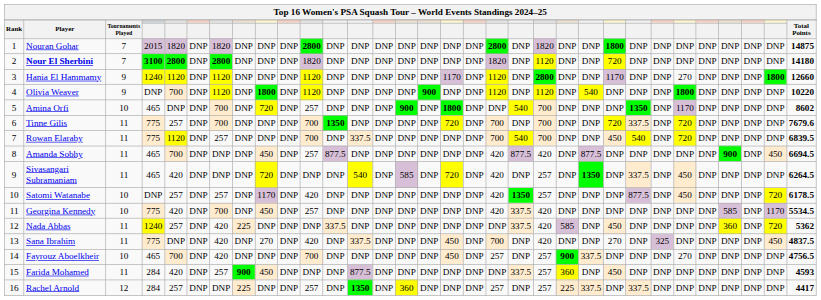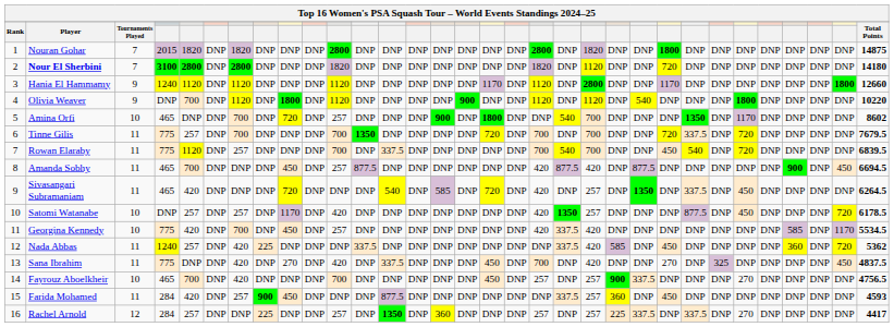 <table class="wikitable sortable" style="font-size: 88%">
 <tr>
 <th colspan=32 align="center">Top 16 Women's PSA Squash Tour – World Events Standings 2024–25</th>
 </tr>
 <tr>
 </tr>
 <tr style="font-size:8pt;font-weight:bold">
 <th rowspan=2 align="center">Rank</th>
 <th rowspan=2 align="center">Player</th>
 <th rowspan=2 align="center"><small>Tournaments<br>Played</small></th>
 <th style="background:#ccd4d7;"><small></small></th>
 <th style="background:#E5E4E2;"><small></small></th>
 <th style="background:#f9d2c4;"><small></small></th>
 <th style="background:#E5E4E2;"><small></small></th>
 <th style="background:#ede1d4;"><small></small></th>
 <th style="background:#fff7cc;"><small></small></th>
 <th style="background:#f9d2c4;"><small></small></th>
 <th style="background:#E5E4E2;"><small></small></th>
 <th style="background:#f2f2f2;"><small></small></th>
 <th style="background:#f2f2f2;"><small></small></th>
 <th style="background:#f9d2c4;"><small></small></th>
 <th style="background:#ede1d4;"><small></small></th>
 <th style="background:#ede1d4;"><small></small></th>
 <th style="background:#fff7cc;"><small></small></th>
 <th style="background:#f9d2c4;"><small></small></th>
 <th style="background:#E5E4E2;"><small></small></th>
 <th style="background:#f2f2f2;"><small></small></th>
 <th style="background:#E5E4E2;"><small></small></th>
 <th style="background:#ede1d4;"><small></small></th>
 <th style="background:#f2f2f2;"><small></small></th>
 <th style="background:#fff7cc;"><small></small></th>
 <th style="background:#f2f2f2;"><small></small></th>
 <th style="background:#f9d2c4;"><small></small></th>
 <th style="background:#fff7cc;"><small></small></th>
 <th style="background:#f9d2c4;"><small></small></th>
 <th style="background:#ede1d4;"><small></small></th>
 <th style="background:#f9d2c4;"><small></small></th>
 <th style="background:#fff7cc;"><small></small></th>
 <th rowspan=2 align="center">Total<br>Points</th>
 </tr>
 <tr>
 <th data-sort-type=number> </th>
 <th data-sort-type=number></th>
 <th data-sort-type=number></th>
 <th data-sort-type=number></th>
 <th data-sort-type=number></th>
 <th data-sort-type=number></th>
 <th data-sort-type=number></th>
 <th data-sort-type=number></th>
 <th data-sort-type=number></th>
 <th data-sort-type=number></th>
 <th data-sort-type=number></th>
 <th data-sort-type=number></th>
 <th data-sort-type=number></th>
 <th data-sort-type=number></th>
 <th data-sort-type=number></th>
 <th data-sort-type=number></th>
 <th data-sort-type=number></th>
 <th data-sort-type=number></th>
 <th data-sort-type=number></th>
 <th data-sort-type=number></th>
 <th data-sort-type=number></th>
 <th data-sort-type=number></th>
 <th data-sort-type=number></th>
 <th data-sort-type=number></th>
 <th data-sort-type=number></th>
 <th data-sort-type=number></th>
 <th data-sort-type=number></th>
 <th data-sort-type=number></th>
 </tr>
 <tr>
 <td align=center>1</td>
 <td> <a href='#'>Nouran Gohar</a></td>
 <td align=center>7</td>
 <td align=center style="background:#D8BFD8">2015</td>
 <td align=center style="background:#D8BFD8">1820</td>
 <td align=center>DNP</td>
 <td align=center style="background:#D8BFD8">1820</td>
 <td align=center>DNP</td>
 <td align=center>DNP</td>
 <td align=center>DNP</td>
 <td align=center style="background:#00ff00"><strong>2800</strong></td>
 <td align=center>DNP</td>
 <td align=center>DNP</td>
 <td align=center>DNP</td>
 <td align=center>DNP</td>
 <td align=center>DNP</td>
 <td align=center>DNP</td>
 <td align=center>DNP</td>
 <td align=center style="background:#00ff00"><strong>2800</strong></td>
 <td align=center>DNP</td>
 <td align=center style="background:#D8BFD8">1820</td>
 <td align=center>DNP</td>
 <td align=center>DNP</td>
 <td align=center style="background:#00ff00"><strong>1800</strong></td>
 <td align=center>DNP</td>
 <td align=center>DNP</td>
 <td align=center>DNP</td>
 <td align=center>DNP</td>
 <td align=center>DNP</td>
 <td align=center>DNP</td>
 <td align=center>DNP</td>
 <td align=right><strong>14875</strong></td>
 </tr>
 <tr>
 <td align=center>2</td>
 <td> <strong><a href='#'>Nour El Sherbini</a></strong></td>
 <td align=center>7</td>
 <td align=center style="background:#00ff00"><strong>3100</strong></td>
 <td align=center style="background:#00ff00"><strong>2800</strong></td>
 <td align=center>DNP</td>
 <td align=center style="background:#00ff00"><strong>2800</strong></td>
 <td align=center>DNP</td>
 <td align=center>DNP</td>
 <td align=center>DNP</td>
 <td align=center style="background:#D8BFD8">1820</td>
 <td align=center>DNP</td>
 <td align=center>DNP</td>
 <td align=center>DNP</td>
 <td align=center>DNP</td>
 <td align=center>DNP</td>
 <td align=center>DNP</td>
 <td align=center>DNP</td>
 <td align=center style="background:#D8BFD8">1820</td>
 <td align=center>DNP</td>
 <td align=center style="background:#ffff00">1120</td>
 <td align=center>DNP</td>
 <td align=center>DNP</td>
 <td align=center style="background:#ffff00">720</td>
 <td align=center>DNP</td>
 <td align=center>DNP</td>
 <td align=center>DNP</td>
 <td align=center>DNP</td>
 <td align=center>DNP</td>
 <td align=center>DNP</td>
 <td align=center>DNP</td>
 <td align=right><strong>14180</strong></td>
 </tr>
 <tr>
 <td align=center>3</td>
 <td> <a href='#'>Hania El Hammamy</a></td>
 <td align=center>9</td>
 <td align=center style="background:#ffff00">1240</td>
 <td align=center style="background:#ffff00">1120</td>
 <td align=center>DNP</td>
 <td align=center style="background:#ffff00">1120</td>
 <td align=center>DNP</td>
 <td align=center>DNP</td>
 <td align=center>DNP</td>
 <td align=center style="background:#ffff00">1120</td>
 <td align=center>DNP</td>
 <td align=center>DNP</td>
 <td align=center>DNP</td>
 <td align=center>DNP</td>
 <td align=center>DNP</td>
 <td align=center style="background:#D8BFD8">1170</td>
 <td align=center>DNP</td>
 <td align=center style="background:#ffff00">1120</td>
 <td align=center>DNP</td>
 <td align=center style="background:#00ff00"><strong>2800</strong></td>
 <td align=center>DNP</td>
 <td align=center>DNP</td>
 <td align=center style="background:#D8BFD8">1170</td>
 <td align=center>DNP</td>
 <td align=center>DNP</td>
-<td align=center>270</td>
+<td align=center>DNP</td>
 <td align=center>DNP</td>
 <td align=center>DNP</td>
 <td align=center>DNP</td>
 <td align=center style="background:#00ff00"><strong>1800</strong></td>
 <td align=right><strong>12660</strong></td>
 </tr>
 <tr>
 <td align=center>4</td>
 <td> <a href='#'>Olivia Weaver</a></td>
 <td align=center>9</td>
 <td align=center>DNP</td>
 <td align=center style="background:#ffebcd">700</td>
 <td align=center>DNP</td>
 <td align=center style="background:#ffff00">1120</td>
 <td align=center>DNP</td>
 <td align=center style="background:#00ff00"><strong>1800</strong></td>
 <td align=center>DNP</td>
 <td align=center style="background:#ffff00">1120</td>
 <td align=center>DNP</td>
 <td align=center>DNP</td>
 <td align=center>DNP</td>
 <td align=center>DNP</td>
 <td align=center style="background:#00ff00"><strong>900</strong></td>
 <td align=center>DNP</td>
 <td align=center>DNP</td>
 <td align=center style="background:#ffff00">1120</td>
 <td align=center>DNP</td>
 <td align=center style="background:#ffff00">1120</td>
 <td align=center>DNP</td>
 <td align=center style="background:#ffff00">540</td>
 <td align=center>DNP</td>
 <td align=center>DNP</td>
 <td align=center>DNP</td>
 <td align=center style="background:#00ff00"><strong>1800</strong></td>
 <td align=center>DNP</td>
 <td align=center>DNP</td>
 <td align=center>DNP</td>
 <td align=center>DNP</td>
 <td align=right><strong>10220</strong></td>
 </tr>
 <tr>
 <td align=center>5</td>
 <td> <a href='#'>Amina Orfi</a></td>
 <td align=center>10</td>
 <td align=center>465</td>
 <td align=center>DNP</td>
 <td align=center>DNP</td>
 <td align=center style="background:#ffebcd">700</td>
 <td align=center>DNP</td>
 <td align=center style="background:#ffff00">720</td>
 <td align=center>DNP</td>
 <td align=center>257</td>
 <td align=center>DNP</td>
 <td align=center>DNP</td>
 <td align=center>DNP</td>
 <td align=center style="background:#00ff00"><strong>900</strong></td>
 <td align=center>DNP</td>
 <td align=center style="background:#00ff00"><strong>1800</strong></td>
 <td align=center>DNP</td>
 <td align=center>DNP</td>
 <td align=center style="background:#ffff00">540</td>
 <td align=center style="background:#ffebcd">700</td>
 <td align=center>DNP</td>
 <td align=center>DNP</td>
 <td align=center>DNP</td>
 <td align=center style="background:#00ff00"><strong>1350</strong></td>
 <td align=center>DNP</td>
 <td align=center style="background:#D8BFD8">1170</td>
 <td align=center>DNP</td>
 <td align=center>DNP</td>
 <td align=center>DNP</td>
 <td align=center>DNP</td>
 <td align=right><strong>8602</strong></td>
 </tr>
 <tr>
 <td align=center>6</td>
 <td> <a href='#'>Tinne Gilis</a></td>
 <td align=center>11</td>
 <td align=center style="background:#ffebcd">775</td>
 <td align=center>257</td>
 <td align=center>DNP</td>
 <td align=center style="background:#ffebcd">700</td>
 <td align=center>DNP</td>
 <td align=center>DNP</td>
 <td align=center>DNP</td>
 <td align=center style="background:#ffebcd">700</td>
 <td align=center style="background:#00ff00"><strong>1350</strong></td>
 <td align=center>DNP</td>
 <td align=center>DNP</td>
 <td align=center>DNP</td>
 <td align=center>DNP</td>
 <td align=center style="background:#ffff00">720</td>
 <td align=center>DNP</td>
 <td align=center style="background:#ffebcd">700</td>
 <td align=center>DNP</td>
 <td align=center style="background:#ffebcd">700</td>
 <td align=center>DNP</td>
 <td align=center>DNP</td>
 <td align=center style="background:#ffff00">720</td>
 <td align=center style="background:#ffebcd">337.5</td>
 <td align=center>DNP</td>
 <td align=center style="background:#ffff00">720</td>
 <td align=center>DNP</td>
 <td align=center>DNP</td>
 <td align=center>DNP</td>
 <td align=center>DNP</td>
-<td align=right><strong>7679.6</strong></td>
+<td align=right><strong>7679.5</strong></td>
 </tr>
 <tr>
 <td align=center>7</td>
 <td> <a href='#'>Rowan Elaraby</a></td>
 <td align=center>11</td>
 <td align=center style="background:#ffebcd">775</td>
 <td align=center style="background:#ffff00">1120</td>
 <td align=center>DNP</td>
 <td align=center>257</td>
 <td align=center>DNP</td>
 <td align=center>DNP</td>
 <td align=center>DNP</td>
 <td align=center style="background:#ffebcd">700</td>
 <td align=center>DNP</td>
 <td align=center style="background:#ffebcd">337.5</td>
 <td align=center>DNP</td>
 <td align=center>DNP</td>
 <td align=center>DNP</td>
 <td align=center>DNP</td>
 <td align=center>DNP</td>
 <td align=center style="background:#ffebcd">700</td>
 <td align=center style="background:#ffff00">540</td>
 <td align=center style="background:#ffebcd">700</td>
 <td align=center>DNP</td>
 <td align=center>DNP</td>
 <td align=center style="background:#ffebcd">450</td>
 <td align=center style="background:#ffff00">540</td>
 <td align=center>DNP</td>
 <td align=center style="background:#ffff00">720</td>
 <td align=center>DNP</td>
 <td align=center>DNP</td>
 <td align=center>DNP</td>
 <td align=center>DNP</td>
 <td align=right><strong>6839.5</strong></td>
 </tr>
 <tr>
 <td align=center>8</td>
 <td> <a href='#'>Amanda Sobhy</a></td>
 <td align=center>11</td>
 <td align=center>465</td>
 <td align=center style="background:#ffebcd">700</td>
 <td align=center>DNP</td>
 <td align=center>DNP</td>
 <td align=center>DNP</td>
 <td align=center style="background:#ffebcd">450</td>
 <td align=center>DNP</td>
 <td align=center>257</td>
 <td align=center style="background:#D8BFD8">877.5</td>
 <td align=center>DNP</td>
 <td align=center>DNP</td>
 <td align=center>DNP</td>
 <td align=center>DNP</td>
 <td align=center>DNP</td>
 <td align=center>DNP</td>
 <td align=center>420</td>
 <td align=center style="background:#D8BFD8">877.5</td>
 <td align=center>420</td>
 <td align=center>DNP</td>
 <td align=center style="background:#D8BFD8">877.5</td>
 <td align=center>DNP</td>
 <td align=center>DNP</td>
 <td align=center>DNP</td>
 <td align=center>DNP</td>
 <td align=center>DNP</td>
 <td align=center style="background:#00ff00"><strong>900</strong></td>
 <td align=center>DNP</td>
 <td align=center style="background:#ffebcd">450</td>
 <td align=right><strong>6694.5</strong></td>
 </tr>
 <tr>
 <td align=center>9</td>
 <td> <a href='#'>Sivasangari Subramaniam</a></td>
 <td align=center>11</td>
 <td align=center>465</td>
 <td align=center>420</td>
 <td align=center>DNP</td>
 <td align=center>DNP</td>
 <td align=center>DNP</td>
 <td align=center style="background:#ffff00">720</td>
 <td align=center>DNP</td>
 <td align=center>DNP</td>
 <td align=center>DNP</td>
 <td align=center style="background:#ffff00">540</td>
 <td align=center>DNP</td>
 <td align=center style="background:#D8BFD8">585</td>
 <td align=center>DNP</td>
 <td align=center style="background:#ffff00">720</td>
 <td align=center>DNP</td>
 <td align=center>420</td>
 <td align=center>DNP</td>
 <td align=center>257</td>
 <td align=center>DNP</td>
 <td align=center style="background:#00ff00"><strong>1350</strong></td>
 <td align=center>DNP</td>
 <td align=center style="background:#ffebcd">337.5</td>
 <td align=center>DNP</td>
 <td align=center style="background:#ffebcd">450</td>
 <td align=center>DNP</td>
 <td align=center>DNP</td>
 <td align=center>DNP</td>
 <td align=center>DNP</td>
 <td align=right><strong>6264.5</strong></td>
 </tr>
 <tr>
 <td align=center>10</td>
 <td> <a href='#'>Satomi Watanabe</a></td>
 <td align=center>10</td>
 <td align=center>DNP</td>
 <td align=center>257</td>
 <td align=center>DNP</td>
 <td align=center>257</td>
 <td align=center>DNP</td>
 <td align=center style="background:#D8BFD8">1170</td>
 <td align=center>DNP</td>
 <td align=center>420</td>
 <td align=center>DNP</td>
 <td align=center>DNP</td>
 <td align=center>DNP</td>
 <td align=center>DNP</td>
 <td align=center>DNP</td>
 <td align=center>DNP</td>
 <td align=center>DNP</td>
 <td align=center>420</td>
 <td align=center style="background:#00ff00"><strong>1350</strong></td>
 <td align=center>257</td>
 <td align=center>DNP</td>
 <td align=center>DNP</td>
 <td align=center>DNP</td>
 <td align=center style="background:#D8BFD8">877.5</td>
 <td align=center>DNP</td>
 <td align=center style="background:#ffebcd">450</td>
 <td align=center>DNP</td>
 <td align=center>DNP</td>
 <td align=center>DNP</td>
 <td align=center style="background:#ffff00">720</td>
 <td align=right><strong>6178.5</strong></td>
 </tr>
 <tr>
 <td align=center>11</td>
 <td> <a href='#'>Georgina Kennedy</a></td>
 <td align=center>10</td>
 <td align=center style="background:#ffebcd">775</td>
 <td align=center>420</td>
 <td align=center>DNP</td>
 <td align=center style="background:#ffebcd">700</td>
 <td align=center>DNP</td>
 <td align=center style="background:#ffebcd">450</td>
 <td align=center>DNP</td>
 <td align=center>257</td>
 <td align=center>DNP</td>
 <td align=center>DNP</td>
 <td align=center>DNP</td>
 <td align=center>DNP</td>
 <td align=center>DNP</td>
 <td align=center>DNP</td>
 <td align=center>DNP</td>
 <td align=center>420</td>
 <td align=center style="background:#ffebcd">337.5</td>
 <td align=center>420</td>
 <td align=center>DNP</td>
 <td align=center>DNP</td>
 <td align=center>DNP</td>
 <td align=center>DNP</td>
 <td align=center>DNP</td>
 <td align=center>DNP</td>
 <td align=center>DNP</td>
 <td align=center style="background:#D8BFD8">585</td>
 <td align=center>DNP</td>
 <td align=center style="background:#D8BFD8">1170</td>
 <td align=right><strong>5534.5</strong></td>
 </tr>
 <tr>
 <td align=center>12</td>
 <td> <a href='#'>Nada Abbas</a></td>
 <td align=center>11</td>
 <td align=center style="background:#ffff00">1240</td>
 <td align=center>257</td>
 <td align=center>DNP</td>
 <td align=center>420</td>
 <td align=center style="background:#ffebcd">225</td>
 <td align=center>DNP</td>
 <td align=center>DNP</td>
 <td align=center>DNP</td>
 <td align=center style="background:#ffebcd">337.5</td>
 <td align=center>DNP</td>
 <td align=center>DNP</td>
 <td align=center>DNP</td>
 <td align=center>DNP</td>
 <td align=center>DNP</td>
 <td align=center>DNP</td>
 <td align=center>DNP</td>
 <td align=center style="background:#ffebcd">337.5</td>
 <td align=center>420</td>
 <td align=center style="background:#D8BFD8">585</td>
 <td align=center>DNP</td>
 <td align=center style="background:#ffebcd">450</td>
 <td align=center>DNP</td>
 <td align=center>DNP</td>
 <td align=center>DNP</td>
 <td align=center>DNP</td>
 <td align=center style="background:#ffff00">360</td>
 <td align=center>DNP</td>
 <td align=center style="background:#ffff00">720</td>
 <td align=right><strong>5362</strong></td>
 </tr>
 <tr>
 <td align=center>13</td>
 <td> <a href='#'>Sana Ibrahim</a></td>
 <td align=center>11</td>
 <td align=center style="background:#ffebcd">775</td>
 <td align=center>DNP</td>
 <td align=center>DNP</td>
 <td align=center>420</td>
 <td align=center>DNP</td>
 <td align=center>270</td>
 <td align=center>DNP</td>
 <td align=center>420</td>
 <td align=center>DNP</td>
 <td align=center style="background:#ffebcd">337.5</td>
 <td align=center>DNP</td>
 <td align=center>DNP</td>
 <td align=center>DNP</td>
 <td align=center style="background:#ffebcd">450</td>
 <td align=center>DNP</td>
 <td align=center style="background:#ffebcd">700</td>
 <td align=center>DNP</td>
 <td align=center>420</td>
 <td align=center>DNP</td>
 <td align=center>DNP</td>
 <td align=center>270</td>
 <td align=center>DNP</td>
 <td align=center style="background:#D8BFD8">325</td>
 <td align=center>DNP</td>
 <td align=center>DNP</td>
 <td align=center>DNP</td>
 <td align=center>DNP</td>
 <td align=center style="background:#ffebcd">450</td>
 <td align=right><strong>4837.5</strong></td>
 </tr>
 <tr>
 <td align=center>14</td>
 <td> <a href='#'>Fayrouz Aboelkheir</a></td>
 <td align=center>10</td>
 <td align=center>465</td>
 <td align=center style="background:#ffebcd">700</td>
 <td align=center>DNP</td>
 <td align=center>420</td>
 <td align=center>DNP</td>
 <td align=center>DNP</td>
 <td align=center>DNP</td>
 <td align=center style="background:#ffebcd">700</td>
 <td align=center>DNP</td>
 <td align=center>DNP</td>
 <td align=center>DNP</td>
 <td align=center>DNP</td>
 <td align=center>DNP</td>
 <td align=center style="background:#ffebcd">450</td>
 <td align=center>DNP</td>
 <td align=center>257</td>
 <td align=center>DNP</td>
 <td align=center>257</td>
 <td align=center style="background:#00ff00"><strong>900</strong></td>
 <td align=center style="background:#ffebcd">337.5</td>
 <td align=center>DNP</td>
 <td align=center>DNP</td>
 <td align=center>DNP</td>
 <td align=center>270</td>
 <td align=center>DNP</td>
 <td align=center>DNP</td>
 <td align=center>DNP</td>
 <td align=center>DNP</td>
 <td align=right><strong>4756.5</strong></td>
 </tr>
 <tr>
 <td align=center>15</td>
 <td> <a href='#'>Farida Mohamed</a></td>
 <td align=center>11</td>
 <td align=center>284</td>
 <td align=center>420</td>
 <td align=center>DNP</td>
 <td align=center>257</td>
 <td align=center style="background:#00ff00"><strong>900</strong></td>
 <td align=center style="background:#ffebcd">450</td>
 <td align=center>DNP</td>
 <td align=center>DNP</td>
 <td align=center>DNP</td>
 <td align=center style="background:#D8BFD8">877.5</td>
 <td align=center>DNP</td>
 <td align=center>DNP</td>
 <td align=center>DNP</td>
 <td align=center>DNP</td>
 <td align=center>DNP</td>
 <td align=center>DNP</td>
 <td align=center style="background:#ffebcd">337.5</td>
 <td align=center>257</td>
 <td align=center style="background:#ffff00">360</td>
 <td align=center>DNP</td>
 <td align=center style="background:#ffebcd">450</td>
 <td align=center>DNP</td>
 <td align=center>DNP</td>
 <td align=center>DNP</td>
 <td align=center>DNP</td>
 <td align=center>DNP</td>
 <td align=center>DNP</td>
 <td align=center>DNP</td>
 <td align=right><strong>4593</strong></td>
 </tr>
 <tr>
 <td align=center>16</td>
 <td> <a href='#'>Rachel Arnold</a></td>
 <td align=center>12</td>
 <td align=center>284</td>
 <td align=center>257</td>
 <td align=center>DNP</td>
 <td align=center>DNP</td>
 <td align=center style="background:#ffebcd">225</td>
 <td align=center>DNP</td>
 <td align=center>DNP</td>
 <td align=center>257</td>
 <td align=center>DNP</td>
 <td align=center style="background:#00ff00"><strong>1350</strong></td>
 <td align=center>DNP</td>
 <td align=center style="background:#ffff00">360</td>
 <td align=center>DNP</td>
 <td align=center>DNP</td>
 <td align=center>DNP</td>
 <td align=center>257</td>
 <td align=center>DNP</td>
 <td align=center>257</td>
 <td align=center style="background:#ffebcd">225</td>
 <td align=center style="background:#ffebcd">337.5</td>
 <td align=center>DNP</td>
 <td align=center style="background:#ffebcd">337.5</td>
 <td align=center>DNP</td>
-<td align=center>DNP</td>
+<td align=center>270</td>
 <td align=center>DNP</td>
 <td align=center>DNP</td>
 <td align=center>DNP</td>
 <td align=center>DNP</td>
 <td align=right><strong>4417</strong><br></td>
 </tr>
 </table>
